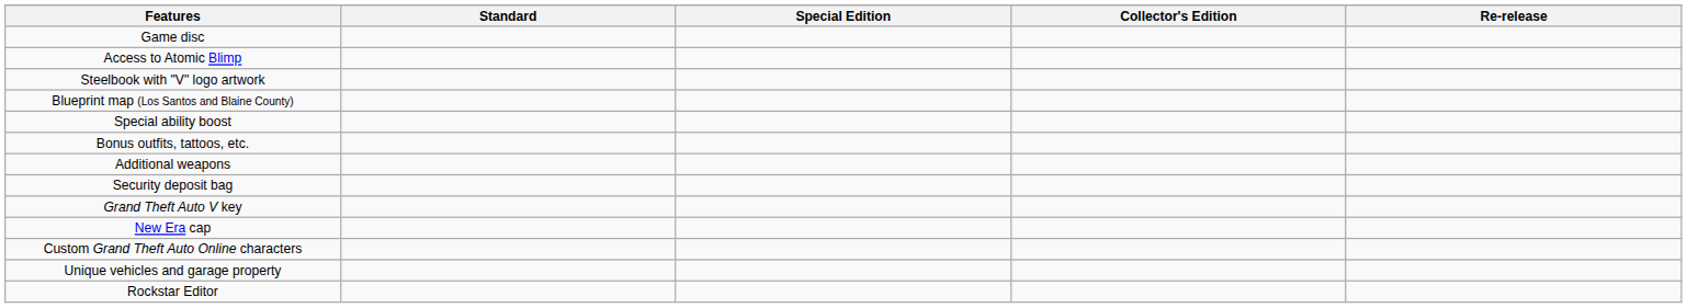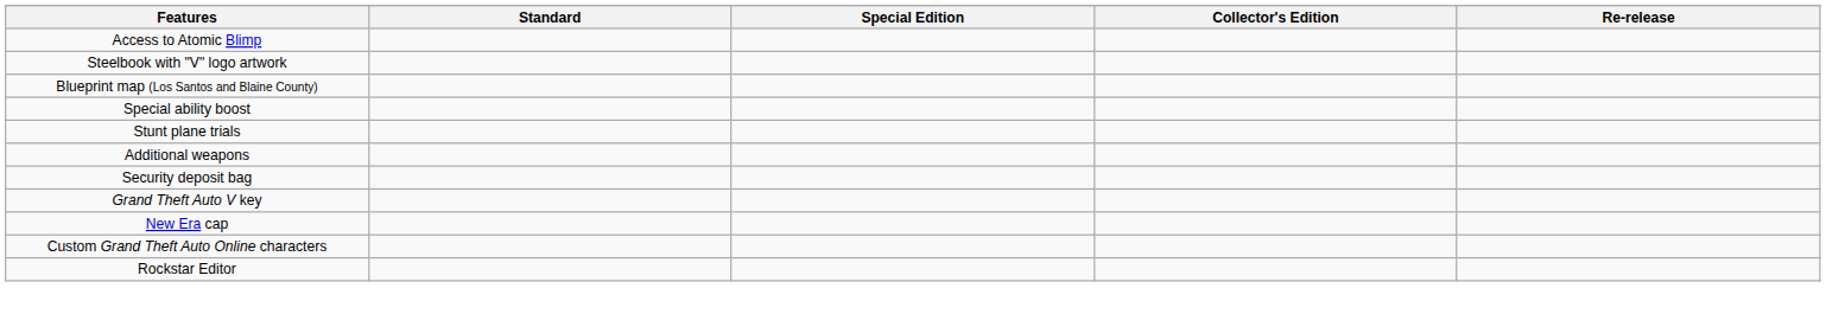 <table class="wikitable mw-collapsible mw-collapsed" style="font-size:x-small; margin-right:0; margin-bottom:0; margin-left:0.5em; margin-top:0; text-align:center; width:100%; table-layout:fixed;">
 <tr>
 </tr>
 <tr>
 <th>Features</th>
 <th>Standard</th>
 <th>Special Edition</th>
 <th>Collector's Edition</th>
 <th>Re-release</th>
-</tr>
-<tr>
-<td>Game disc</td>
-<td></td>
-<td></td>
-<td></td>
-<td></td>
 </tr>
 <tr>
 <td>Access to Atomic <a href='#'>Blimp</a></td>
 <td></td>
 <td></td>
 <td></td>
 <td></td>
 </tr>
 <tr>
 <td>Steelbook with "V" logo artwork</td>
 <td></td>
 <td></td>
 <td></td>
 <td></td>
 </tr>
 <tr>
 <td>Blueprint map <small>(Los Santos and Blaine County)</small></td>
 <td></td>
 <td></td>
 <td></td>
 <td></td>
 </tr>
 <tr>
 <td>Special ability boost</td>
 <td></td>
 <td></td>
 <td></td>
 <td></td>
 </tr>
 <tr>
-<td>Bonus outfits, tattoos, etc.</td>
+<td>Stunt plane trials</td>
 <td></td>
 <td></td>
 <td></td>
 <td></td>
 </tr>
 <tr>
 <td>Additional weapons</td>
 <td></td>
 <td></td>
 <td></td>
 <td></td>
 </tr>
 <tr>
 <td>Security deposit bag</td>
 <td></td>
 <td></td>
 <td></td>
 <td></td>
 </tr>
 <tr>
 <td><em>Grand Theft Auto V</em> key</td>
 <td></td>
 <td></td>
 <td></td>
 <td></td>
 </tr>
 <tr>
 <td><a href='#'>New Era</a> cap</td>
 <td></td>
 <td></td>
 <td></td>
 <td></td>
 </tr>
 <tr>
 <td>Custom <em>Grand Theft Auto Online</em> characters</td>
 <td></td>
 <td></td>
 <td></td>
 <td></td>
 </tr>
 <tr>
-<td>Unique vehicles and garage property</td>
-<td></td>
-<td></td>
-<td></td>
-<td></td>
-</tr>
-<tr>
 <td>Rockstar Editor</td>
 <td></td>
 <td></td>
 <td></td>
 <td></td>
 </tr>
 </table>
